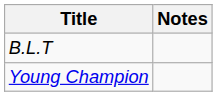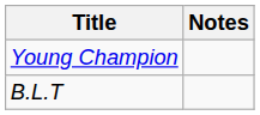 <table class="wikitable">
 <tr>
 <th>Title</th>
 <th>Notes</th>
 </tr>
 <tr>
+<td><em><a href='#'>Young Champion</a></em></td>
+<td></td>
+</tr>
+<tr>
 <td><em>B.L.T</em></td>
 <td></td>
 </tr>
-<tr>
-<td><em><a href='#'>Young Champion</a></em></td>
-<td></td>
-</tr>
 </table>
